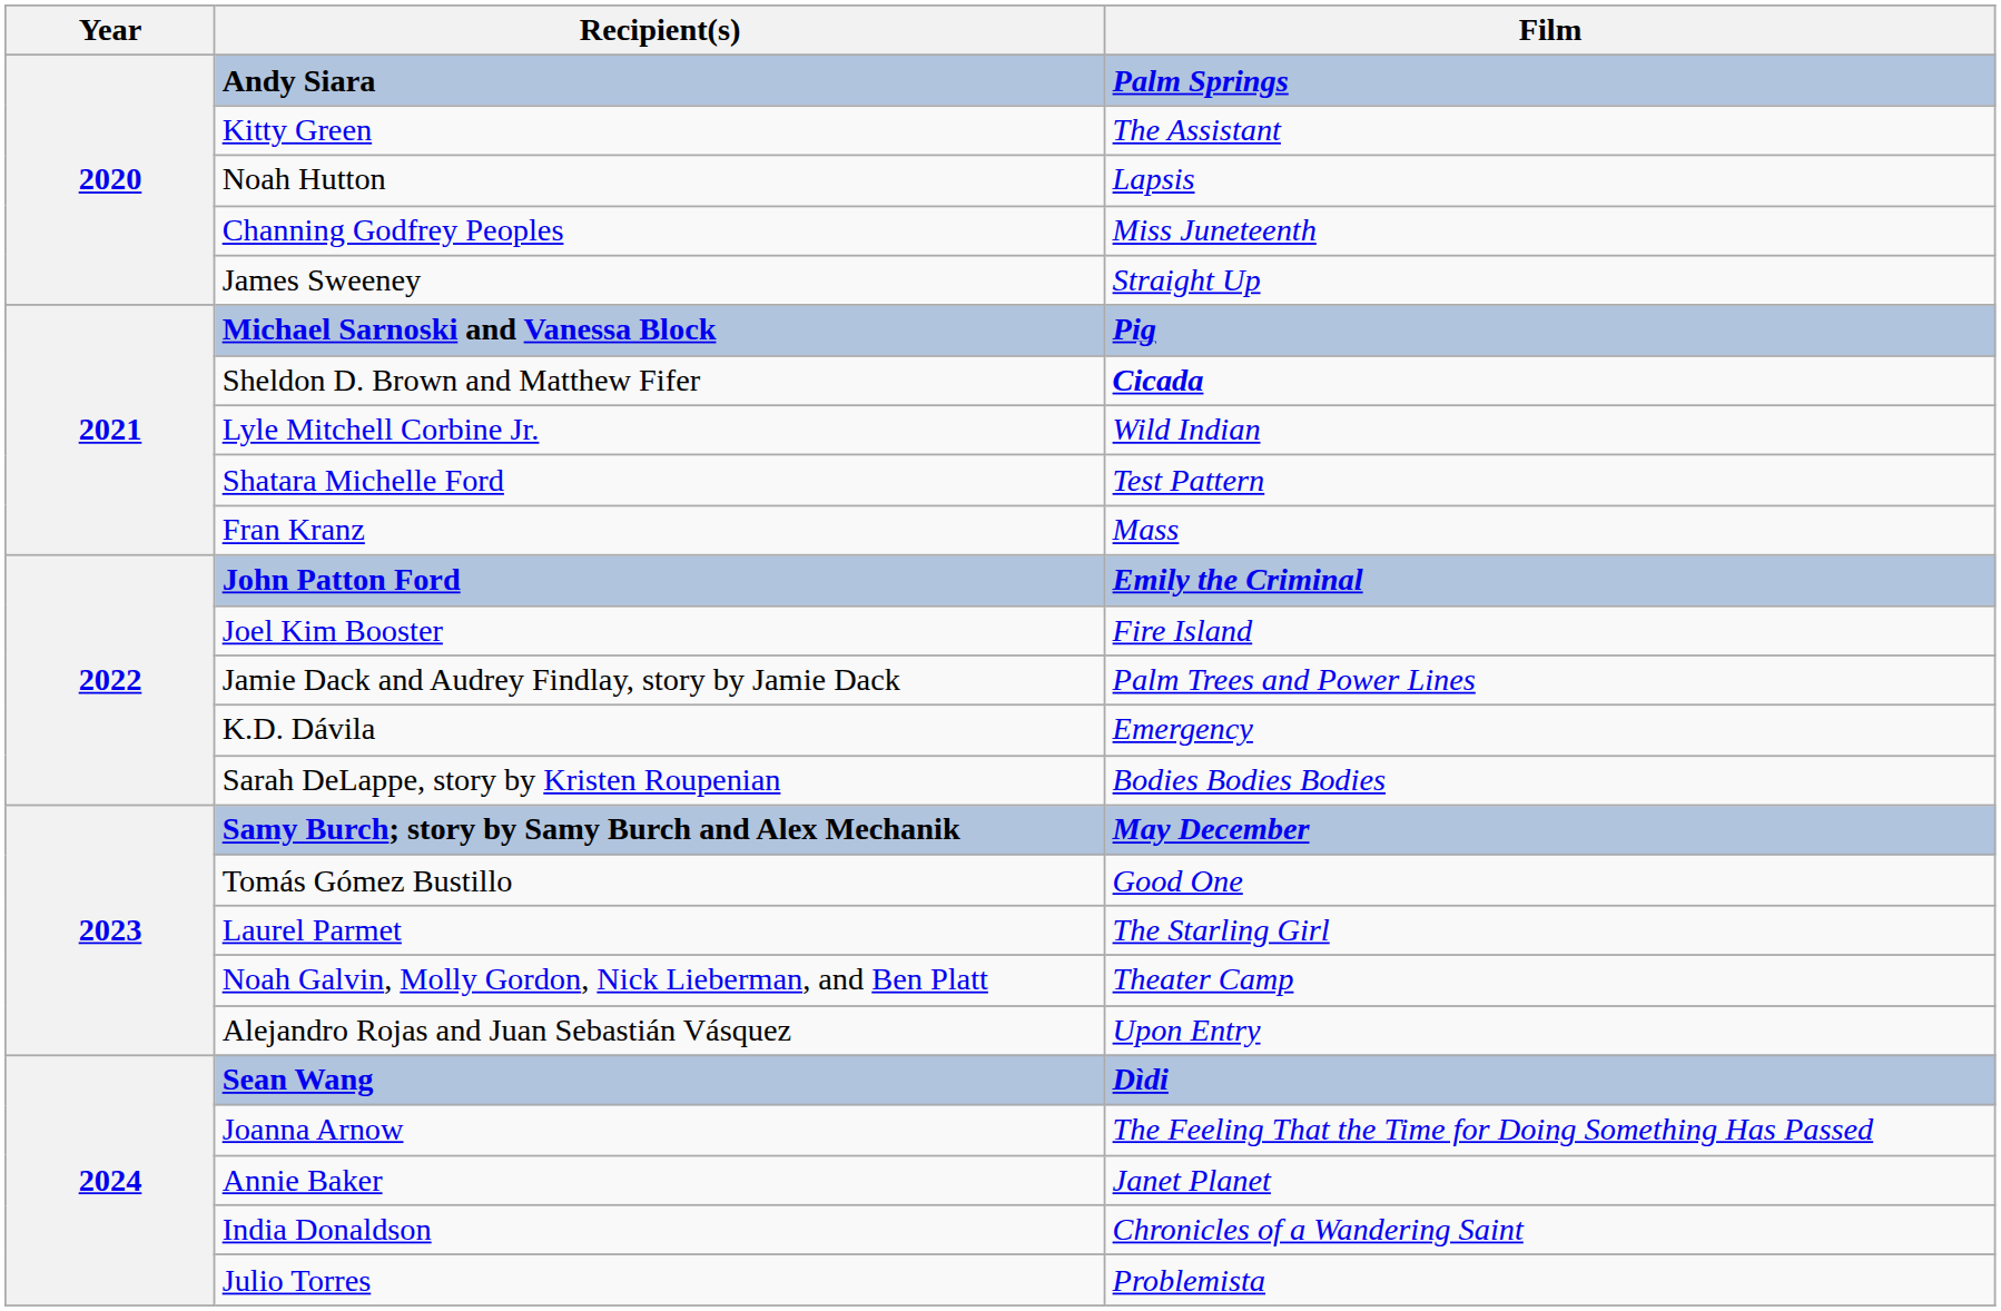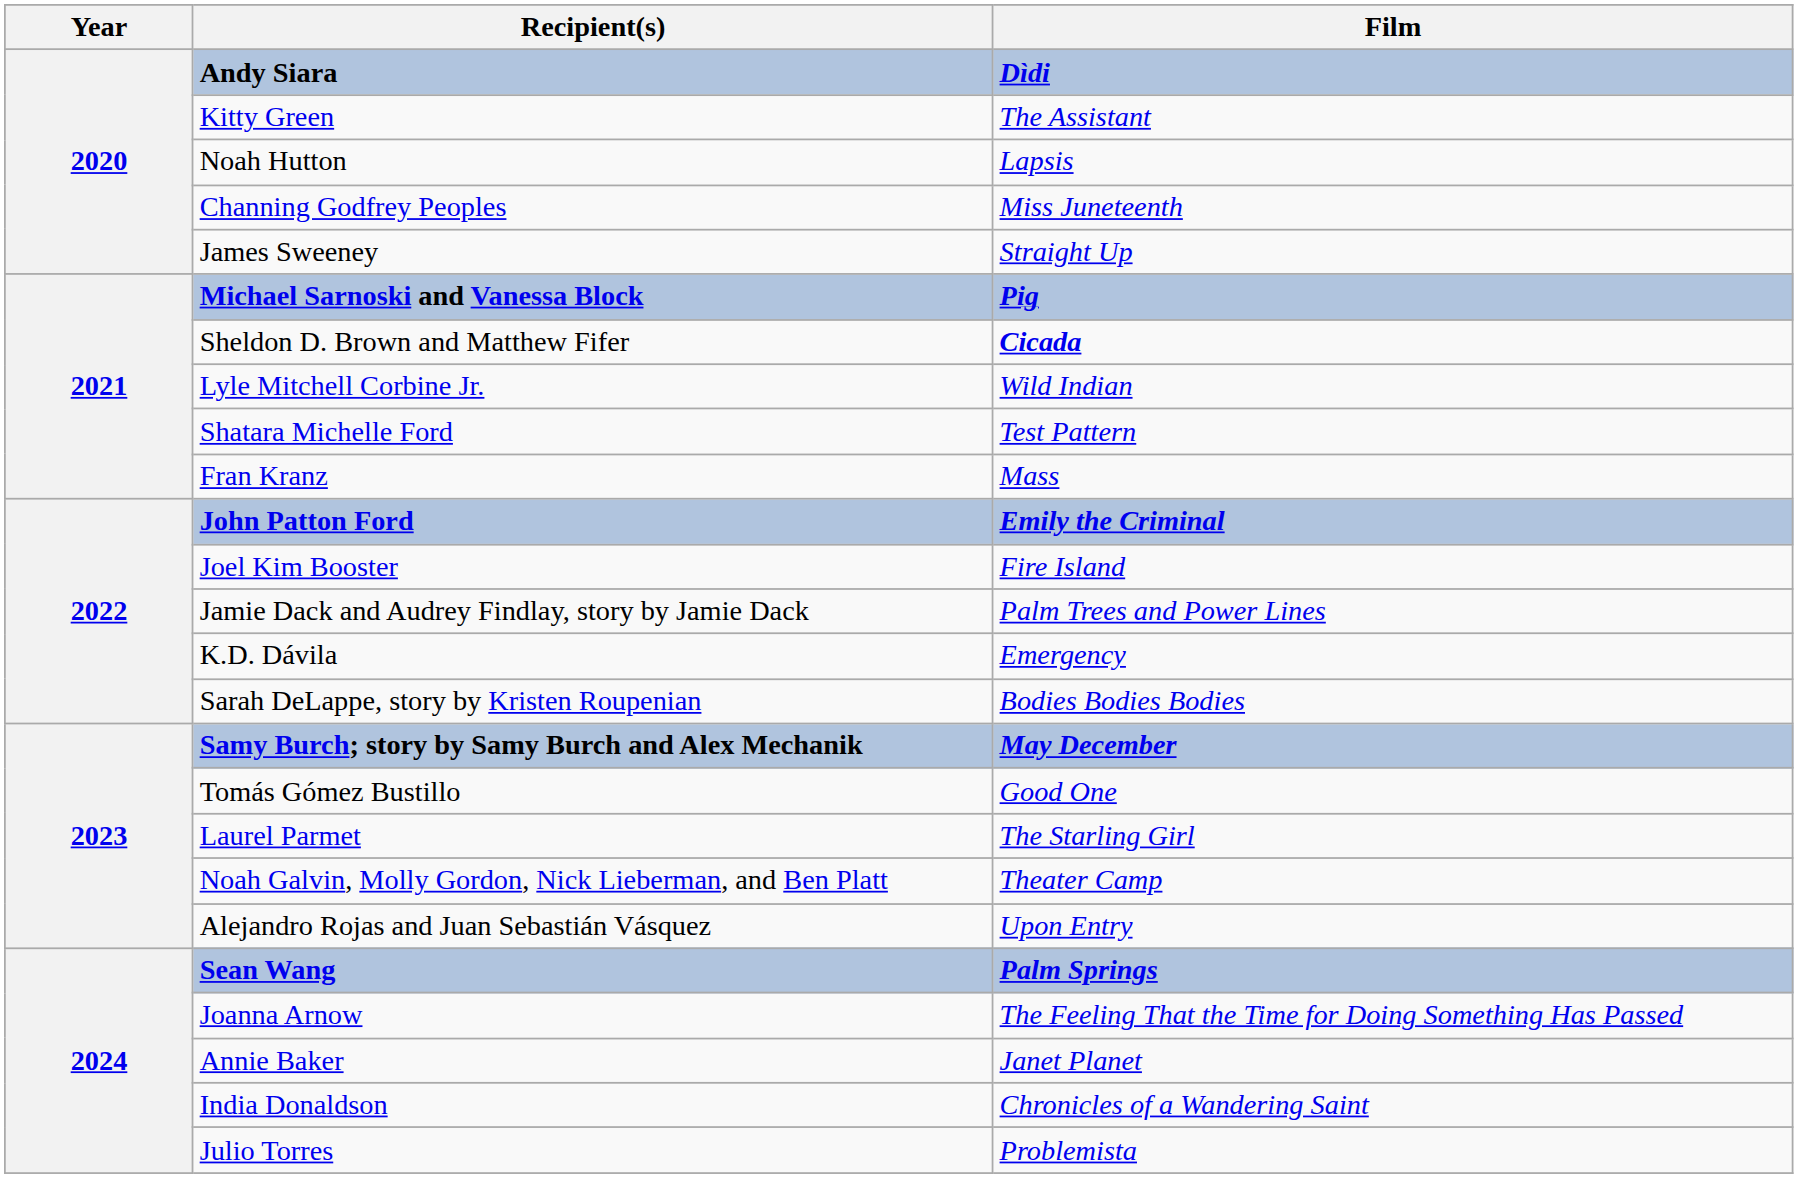 <table class="wikitable" width="80%" cellpadding="5">
 <tr>
 <th width="100">Year</th>
 <th width="450">Recipient(s)</th>
 <th width="450">Film</th>
 </tr>
 <tr>
 <th rowspan="5" style="text-align:center;"><a href='#'>2020</a><br></th>
 <td style="background:#B0C4DE"><strong>Andy Siara</strong></td>
-<td style="background:#B0C4DE"><strong><em><a href='#'>Palm Springs</a></em></strong></td>
+<td style="background:#B0C4DE"><strong><em><a href='#'>Dìdi</a></em></strong></td>
 </tr>
 <tr>
 <td><a href='#'>Kitty Green</a></td>
 <td><em><a href='#'>The Assistant</a></em></td>
 </tr>
 <tr>
 <td>Noah Hutton</td>
 <td><em><a href='#'>Lapsis</a></em></td>
 </tr>
 <tr>
 <td><a href='#'>Channing Godfrey Peoples</a></td>
 <td><em><a href='#'>Miss Juneteenth</a></em></td>
 </tr>
 <tr>
 <td>James Sweeney</td>
 <td><em><a href='#'>Straight Up</a></em></td>
 </tr>
 <tr>
 <th rowspan="5" style="text-align:center;"><a href='#'>2021</a><br></th>
 <td style="background:#B0C4DE"><strong><a href='#'>Michael Sarnoski</a> and <a href='#'>Vanessa Block</a></strong></td>
 <td style="background:#B0C4DE"><strong><em><a href='#'>Pig</a></em></strong></td>
 </tr>
 <tr>
 <td>Sheldon D. Brown and Matthew Fifer</td>
 <td><strong><em><a href='#'>Cicada</a></em></strong></td>
 </tr>
 <tr>
 <td><a href='#'>Lyle Mitchell Corbine Jr.</a></td>
 <td><em><a href='#'>Wild Indian</a></em></td>
 </tr>
 <tr>
 <td><a href='#'>Shatara Michelle Ford</a></td>
 <td><em><a href='#'>Test Pattern</a></em></td>
 </tr>
 <tr>
 <td><a href='#'>Fran Kranz</a></td>
 <td><em><a href='#'>Mass</a></em></td>
 </tr>
 <tr>
 <th rowspan="5" style="text-align:center;"><a href='#'>2022</a><br></th>
 <td style="background:#B0C4DE"><strong><a href='#'>John Patton Ford</a></strong></td>
 <td style="background:#B0C4DE"><strong><em><a href='#'>Emily the Criminal</a></em></strong></td>
 </tr>
 <tr>
 <td><a href='#'>Joel Kim Booster</a></td>
 <td><em><a href='#'>Fire Island</a></em></td>
 </tr>
 <tr>
 <td>Jamie Dack and Audrey Findlay, story by Jamie Dack</td>
 <td><em><a href='#'>Palm Trees and Power Lines</a></em></td>
 </tr>
 <tr>
 <td>K.D. Dávila</td>
 <td><em><a href='#'>Emergency</a></em></td>
 </tr>
 <tr>
 <td>Sarah DeLappe, story by <a href='#'>Kristen Roupenian</a></td>
 <td><em><a href='#'>Bodies Bodies Bodies</a></em></td>
 </tr>
 <tr>
 <th rowspan="5" style="text-align:center;"><a href='#'>2023</a><br></th>
 <td style="background:#B0C4DE"><strong><a href='#'>Samy Burch</a>; story by Samy Burch and Alex Mechanik</strong></td>
 <td style="background:#B0C4DE"><strong><em><a href='#'>May December</a></em></strong></td>
 </tr>
 <tr>
 <td>Tomás Gómez Bustillo</td>
 <td><em><a href='#'>Good One</a></em></td>
 </tr>
 <tr>
 <td><a href='#'>Laurel Parmet</a></td>
 <td><em><a href='#'>The Starling Girl</a></em></td>
 </tr>
 <tr>
 <td><a href='#'>Noah Galvin</a>, <a href='#'>Molly Gordon</a>, <a href='#'>Nick Lieberman</a>, and <a href='#'>Ben Platt</a></td>
 <td><em><a href='#'>Theater Camp</a></em></td>
 </tr>
 <tr>
 <td>Alejandro Rojas and Juan Sebastián Vásquez</td>
 <td><em><a href='#'>Upon Entry</a></em></td>
 </tr>
 <tr>
 <th rowspan="5" style="text-align:center;"><a href='#'>2024</a></th>
 <td style="background:#B0C4DE"><strong><a href='#'>Sean Wang</a></strong></td>
-<td style="background:#B0C4DE"><strong><em><a href='#'>Dìdi</a></em></strong></td>
+<td style="background:#B0C4DE"><strong><em><a href='#'>Palm Springs</a></em></strong></td>
 </tr>
 <tr>
 <td><a href='#'>Joanna Arnow</a></td>
 <td><em><a href='#'>The Feeling That the Time for Doing Something Has Passed</a></em></td>
 </tr>
 <tr>
 <td><a href='#'>Annie Baker</a></td>
 <td><em><a href='#'>Janet Planet</a></em></td>
 </tr>
 <tr>
 <td><a href='#'>India Donaldson</a></td>
 <td><em><a href='#'>Chronicles of a Wandering Saint</a></em></td>
 </tr>
 <tr>
 <td><a href='#'>Julio Torres</a></td>
 <td><em><a href='#'>Problemista</a></em></td>
 </tr>
 </table>
